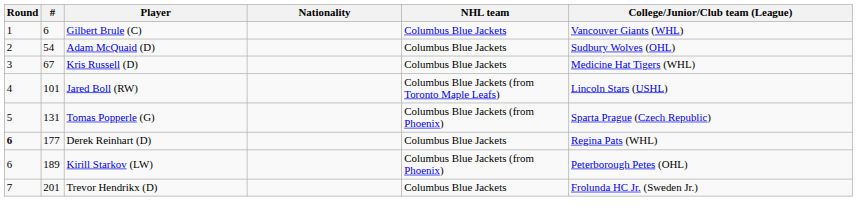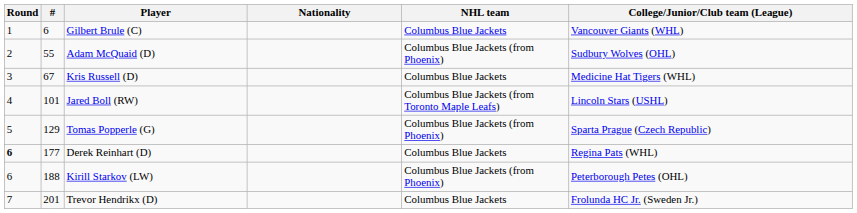 <table class="wikitable">
 <tr>
 <th bgcolor="#DDDDFF" width="2.75%">Round</th>
 <th bgcolor="#DDDDFF" width="2.75%">#</th>
 <th bgcolor="#DDDDFF" width="22.0%">Player</th>
 <th bgcolor="#DDDDFF" width="18.5%">Nationality</th>
 <th bgcolor="#DDDDFF" width="20.0%">NHL team</th>
 <th bgcolor="#DDDDFF" width="100.0%">College/Junior/Club team (League)</th>
 </tr>
 <tr>
 <td>1</td>
 <td>6</td>
 <td><a href='#'>Gilbert Brule</a> (C)</td>
 <td></td>
 <td><a href='#'>Columbus Blue Jackets</a></td>
 <td><a href='#'>Vancouver Giants</a> (<a href='#'>WHL</a>)</td>
 </tr>
 <tr>
 <td>2</td>
-<td>54</td>
+<td>55</td>
 <td><a href='#'>Adam McQuaid</a> (D)</td>
 <td></td>
-<td>Columbus Blue Jackets</td>
+<td>Columbus Blue Jackets (from <a href='#'>Phoenix</a>)</td>
 <td><a href='#'>Sudbury Wolves</a> (<a href='#'>OHL</a>)</td>
 </tr>
 <tr>
 <td>3</td>
 <td>67</td>
 <td><a href='#'>Kris Russell</a> (D)</td>
 <td></td>
 <td>Columbus Blue Jackets</td>
 <td><a href='#'>Medicine Hat Tigers</a> (WHL)</td>
 </tr>
 <tr>
 <td>4</td>
 <td>101</td>
 <td><a href='#'>Jared Boll</a> (RW)</td>
 <td></td>
 <td>Columbus Blue Jackets (from <a href='#'>Toronto Maple Leafs</a>)</td>
 <td><a href='#'>Lincoln Stars</a> (<a href='#'>USHL</a>)</td>
 </tr>
 <tr>
 <td>5</td>
-<td>131</td>
+<td>129</td>
 <td><a href='#'>Tomas Popperle</a> (G)</td>
 <td></td>
 <td>Columbus Blue Jackets (from <a href='#'>Phoenix</a>)</td>
 <td><a href='#'>Sparta Prague</a> (<a href='#'>Czech Republic</a>)</td>
 </tr>
 <tr>
 <td><strong>6</strong></td>
 <td>177</td>
 <td>Derek Reinhart (D)</td>
 <td></td>
 <td>Columbus Blue Jackets</td>
 <td><a href='#'>Regina Pats</a> (WHL)</td>
 </tr>
 <tr>
 <td>6</td>
-<td>189</td>
+<td>188</td>
 <td><a href='#'>Kirill Starkov</a> (LW)</td>
 <td></td>
 <td>Columbus Blue Jackets (from <a href='#'>Phoenix</a>)</td>
 <td><a href='#'>Peterborough Petes</a> (OHL)</td>
 </tr>
 <tr>
 <td>7</td>
 <td>201</td>
 <td>Trevor Hendrikx (D)</td>
 <td></td>
 <td>Columbus Blue Jackets</td>
 <td><a href='#'>Frolunda HC Jr.</a> (Sweden Jr.)</td>
 </tr>
 </table>
